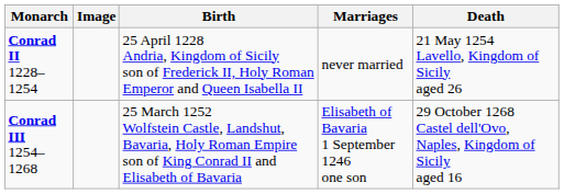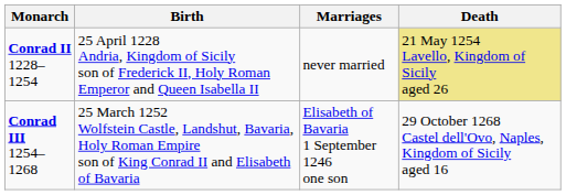 <table class="wikitable">
 <tr>
 <th>Monarch</th>
-<th>Image</th>
 <th>Birth</th>
 <th>Marriages</th>
 <th>Death</th>
 </tr>
 <tr>
 <td><strong><a href='#'>Conrad II</a></strong><br>1228–1254</td>
-<td></td>
 <td>25 April 1228<br><a href='#'>Andria</a>, <a href='#'>Kingdom of Sicily</a><br>son of <a href='#'>Frederick II, Holy Roman Emperor</a> and <a href='#'>Queen Isabella II</a></td>
 <td>never married</td>
-<td>21 May 1254<br><a href='#'>Lavello</a>, <a href='#'>Kingdom of Sicily</a><br>aged 26</td>
+<td style="background: khaki;">21 May 1254<br><a href='#'>Lavello</a>, <a href='#'>Kingdom of Sicily</a><br>aged 26</td>
 </tr>
 <tr>
 <td><strong><a href='#'>Conrad III</a></strong><br>1254–1268</td>
-<td></td>
 <td>25 March 1252<br><a href='#'>Wolfstein Castle</a>, <a href='#'>Landshut</a>, <a href='#'>Bavaria</a>, <a href='#'>Holy Roman Empire</a><br>son of <a href='#'>King Conrad II</a> and <a href='#'>Elisabeth of Bavaria</a></td>
 <td><a href='#'>Elisabeth of Bavaria</a><br>1 September 1246<br>one son</td>
 <td>29 October 1268<br><a href='#'>Castel dell'Ovo</a>, <a href='#'>Naples</a>, <a href='#'>Kingdom of Sicily</a><br>aged 16</td>
 </tr>
 </table>
